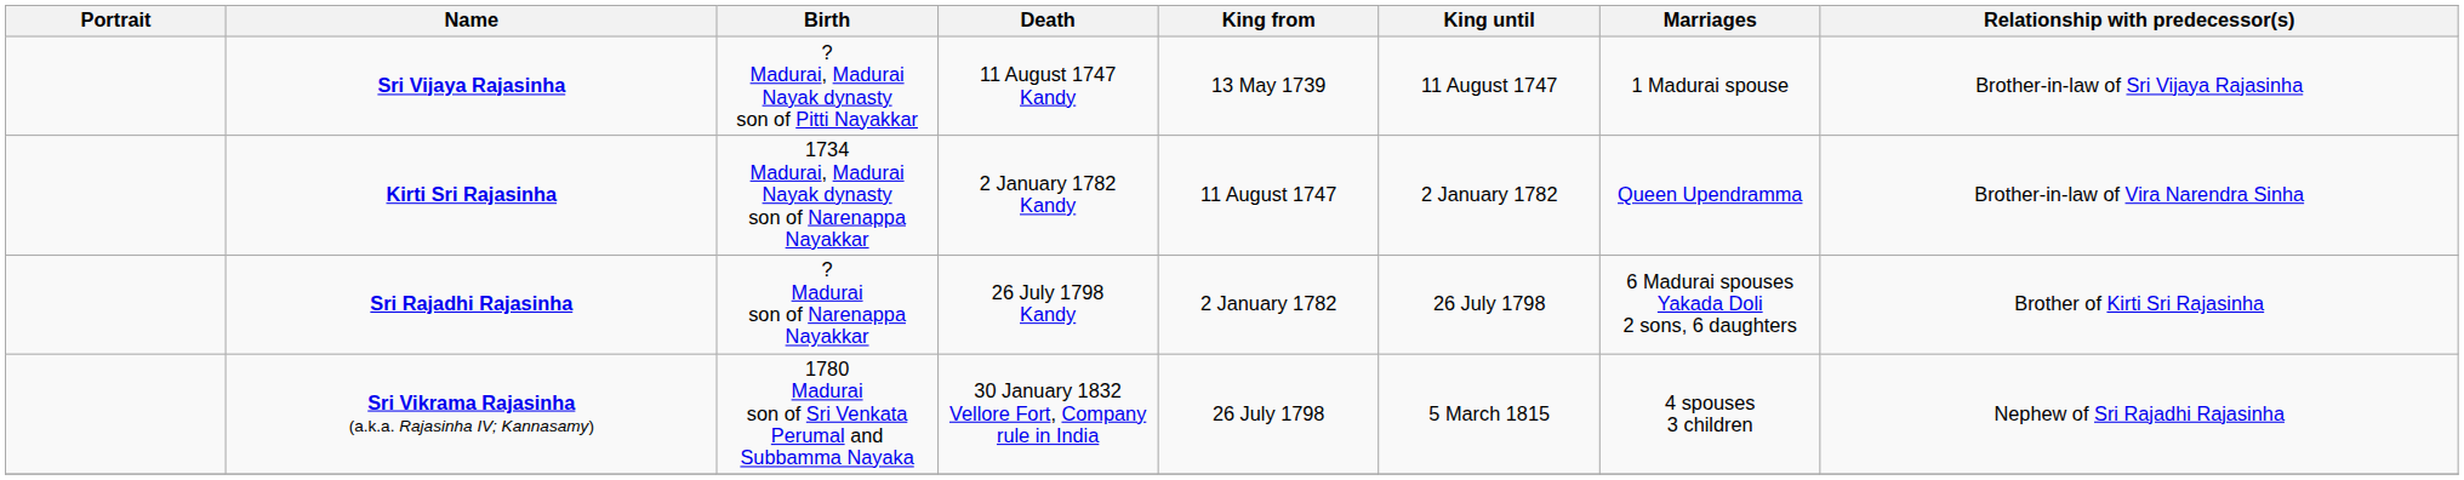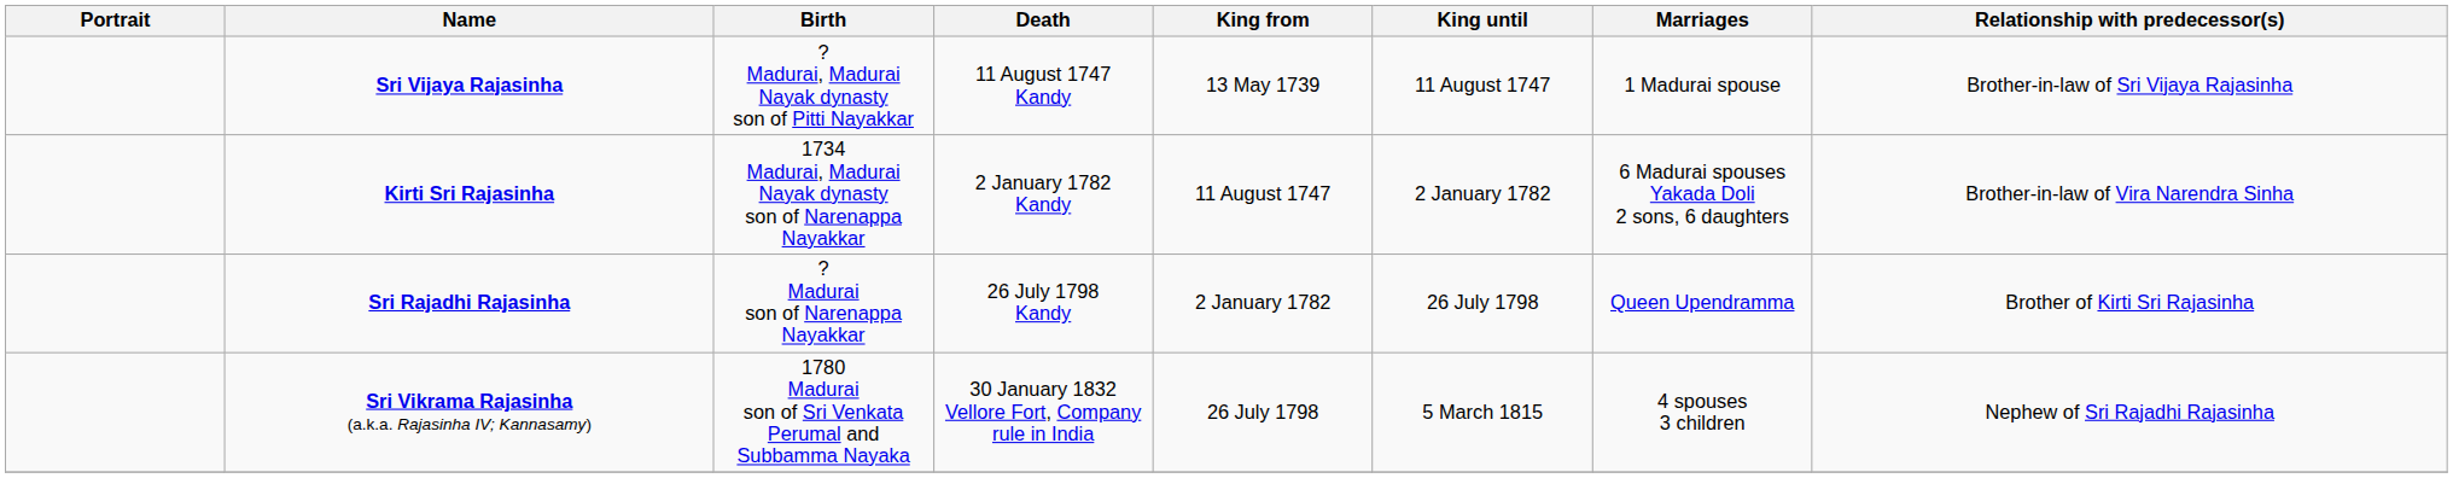 <table style="text-align:center; width:100%" class="wikitable">
 <tr>
 <th width=9%>Portrait</th>
 <th width=20%>Name</th>
 <th width=9%>Birth</th>
 <th width=9%>Death</th>
 <th width=9%>King from</th>
 <th width=9%>King until</th>
 <th width=9%>Marriages</th>
 <th width=26%>Relationship with predecessor(s)</th>
 </tr>
 <tr>
 <td></td>
 <td><strong><a href='#'>Sri Vijaya Rajasinha</a></strong></td>
 <td>?<br><a href='#'>Madurai</a>, <a href='#'>Madurai Nayak dynasty</a><br>son of <a href='#'>Pitti Nayakkar</a></td>
 <td>11 August 1747<br><a href='#'>Kandy</a></td>
 <td>13 May 1739</td>
 <td>11 August 1747</td>
 <td>1 Madurai spouse</td>
 <td>Brother-in-law of <a href='#'>Sri Vijaya Rajasinha</a></td>
 </tr>
 <tr>
 <td></td>
 <td><strong><a href='#'>Kirti Sri Rajasinha</a></strong></td>
 <td>1734<br><a href='#'>Madurai</a>, <a href='#'>Madurai Nayak dynasty</a><br>son of <a href='#'>Narenappa Nayakkar</a></td>
 <td>2 January 1782<br><a href='#'>Kandy</a></td>
 <td>11 August 1747</td>
 <td>2 January 1782</td>
-<td><a href='#'>Queen Upendramma</a></td>
+<td>6 Madurai spouses<br><a href='#'>Yakada Doli</a><br>2 sons, 6 daughters</td>
 <td>Brother-in-law of <a href='#'>Vira Narendra Sinha</a></td>
 </tr>
 <tr>
 <td></td>
 <td><strong><a href='#'>Sri Rajadhi Rajasinha</a></strong></td>
 <td>?<br><a href='#'>Madurai</a><br>son of <a href='#'>Narenappa Nayakkar</a></td>
 <td>26 July 1798<br><a href='#'>Kandy</a></td>
 <td>2 January 1782</td>
 <td>26 July 1798</td>
-<td>6 Madurai spouses<br><a href='#'>Yakada Doli</a><br>2 sons, 6 daughters</td>
+<td><a href='#'>Queen Upendramma</a></td>
 <td>Brother of <a href='#'>Kirti Sri Rajasinha</a></td>
 </tr>
 <tr>
 <td></td>
 <td><strong><a href='#'>Sri Vikrama Rajasinha</a></strong><br><small>(a.k.a. <em>Rajasinha IV; Kannasamy</em>)</small></td>
 <td>1780<br><a href='#'>Madurai</a><br>son of <a href='#'>Sri Venkata Perumal</a> and <a href='#'>Subbamma Nayaka</a></td>
 <td>30 January 1832<br><a href='#'>Vellore Fort</a>, <a href='#'>Company rule in India</a></td>
 <td>26 July 1798</td>
 <td>5 March 1815</td>
 <td>4 spouses<br>3 children</td>
 <td>Nephew of <a href='#'>Sri Rajadhi Rajasinha</a></td>
 </tr>
 <tr>
 </tr>
 </table>
